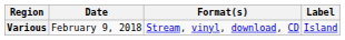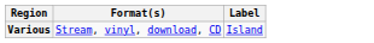 <table class="wikitable plainrowheaders">
 <tr>
 <th scope="col">Region</th>
-<th scope="col">Date</th>
 <th scope="col">Format(s)</th>
 <th scope="col">Label</th>
 </tr>
 <tr>
 <th scope="row">Various</th>
-<td>February 9, 2018</td>
 <td><a href='#'>Stream</a>, <a href='#'>vinyl</a>, <a href='#'>download</a>, <a href='#'>CD</a></td>
 <td><a href='#'>Island</a></td>
 </tr>
 </table>
